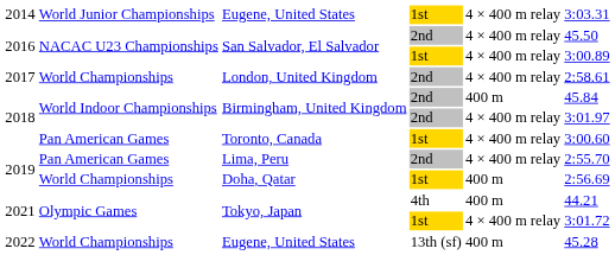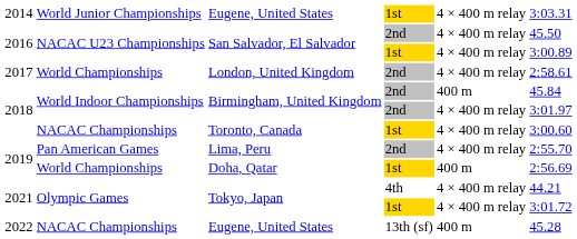 <table>
 <tr>
 <td>2014</td>
 <td><a href='#'>World Junior Championships</a></td>
 <td><a href='#'>Eugene, United States</a></td>
 <td bgcolor=gold>1st</td>
 <td>4 × 400 m relay</td>
 <td><a href='#'>3:03.31</a></td>
 </tr>
 <tr>
 <td rowspan=2>2016</td>
 <td rowspan=2><a href='#'>NACAC U23 Championships</a></td>
 <td rowspan=2><a href='#'>San Salvador, El Salvador</a></td>
 <td bgcolor=silver>2nd</td>
 <td>4 × 400 m relay</td>
 <td><a href='#'>45.50</a></td>
 </tr>
 <tr>
 <td bgcolor=gold>1st</td>
 <td>4 × 400 m relay</td>
 <td><a href='#'>3:00.89</a></td>
 </tr>
 <tr>
 <td>2017</td>
 <td><a href='#'>World Championships</a></td>
 <td><a href='#'>London, United Kingdom</a></td>
 <td bgcolor=silver>2nd</td>
 <td>4 × 400 m relay</td>
 <td><a href='#'>2:58.61</a></td>
 </tr>
 <tr>
 <td rowspan=3>2018</td>
 <td rowspan=2><a href='#'>World Indoor Championships</a></td>
 <td rowspan=2><a href='#'>Birmingham, United Kingdom</a></td>
 <td bgcolor=silver>2nd</td>
 <td>400 m</td>
 <td><a href='#'>45.84</a></td>
 </tr>
 <tr>
 <td bgcolor=silver>2nd</td>
 <td>4 × 400 m relay</td>
 <td><a href='#'>3:01.97</a></td>
 </tr>
 <tr>
-<td><a href='#'>Pan American Games</a></td>
+<td><a href='#'>NACAC Championships</a></td>
 <td><a href='#'>Toronto, Canada</a></td>
 <td bgcolor=gold>1st</td>
 <td>4 × 400 m relay</td>
 <td><a href='#'>3:00.60</a></td>
 </tr>
 <tr>
 <td rowspan=2>2019</td>
 <td><a href='#'>Pan American Games</a></td>
 <td><a href='#'>Lima, Peru</a></td>
 <td bgcolor=silver>2nd</td>
 <td>4 × 400 m relay</td>
 <td><a href='#'>2:55.70</a> </td>
 </tr>
 <tr>
 <td><a href='#'>World Championships</a></td>
 <td><a href='#'>Doha, Qatar</a></td>
 <td bgcolor=gold>1st</td>
 <td>400 m</td>
 <td><a href='#'>2:56.69</a></td>
 </tr>
 <tr>
 <td rowspan=2>2021</td>
 <td rowspan=2><a href='#'>Olympic Games</a></td>
 <td rowspan=2><a href='#'>Tokyo, Japan</a></td>
 <td>4th</td>
-<td>400 m</td>
+<td>4 × 400 m relay</td>
 <td><a href='#'>44.21</a> </td>
 </tr>
 <tr>
 <td bgcolor=gold>1st</td>
 <td>4 × 400 m relay</td>
 <td><a href='#'>3:01.72</a></td>
 </tr>
 <tr>
 <td>2022</td>
-<td><a href='#'>World Championships</a></td>
+<td><a href='#'>NACAC Championships</a></td>
 <td><a href='#'>Eugene, United States</a></td>
 <td>13th (sf)</td>
 <td>400 m</td>
 <td><a href='#'>45.28</a></td>
 </tr>
 </table>
